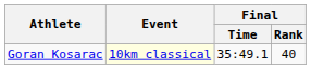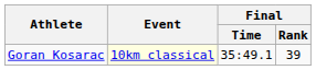 <table class="wikitable">
 <tr>
 <th rowspan="2">Athlete</th>
 <th rowspan="2">Event</th>
 <th colspan="2">Final</th>
 </tr>
 <tr>
 <th>Time</th>
 <th>Rank</th>
 </tr>
 <tr>
 <td rowspan="1"><a href='#'>Goran Kosarac</a></td>
 <td style="background: lightyellow;"><a href='#'>10km classical</a></td>
 <td align="center">35:49.1</td>
-<td align="center">40</td>
+<td align="center">39</td>
 </tr>
 </table>
